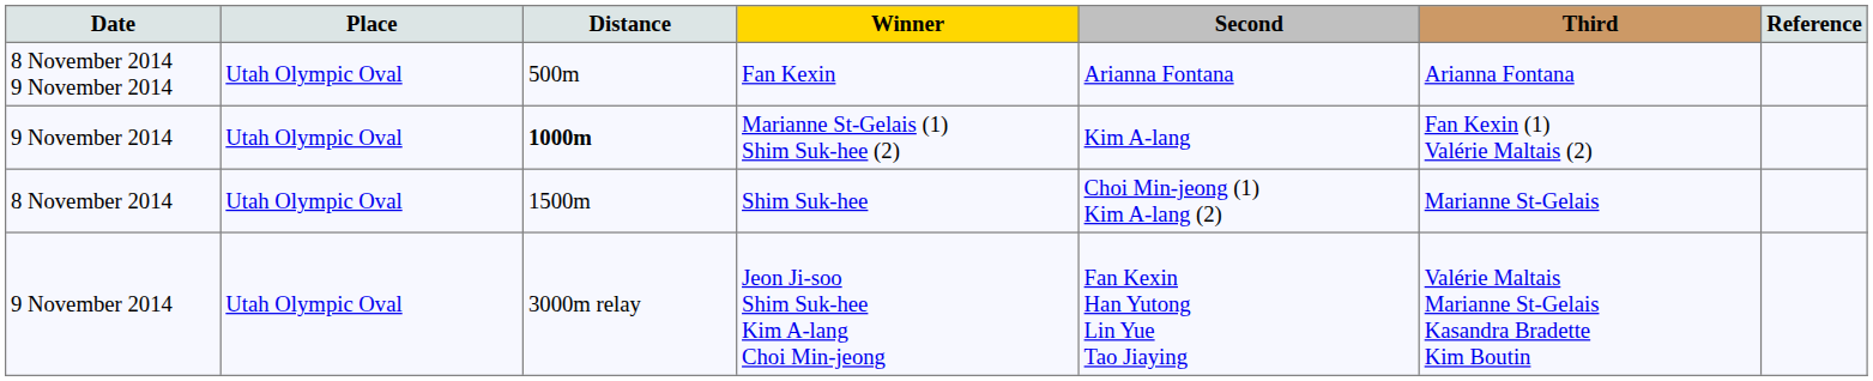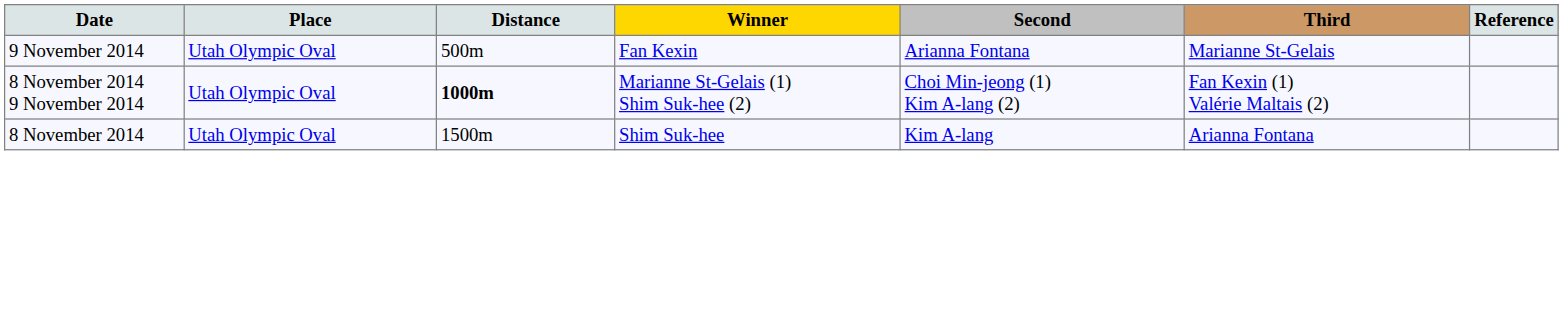 <table bgcolor="#f7f8ff" cellpadding="3" cellspacing="0" border="1" style="font-size: 95%; border: gray solid 1px; border-collapse: collapse;">
 <tr bgcolor="#CCCCCC">
 <td align="center" bgcolor="#DCE5E5" width="150"><strong>Date</strong></td>
 <td align="center" bgcolor="#DCE5E5" width="220"><strong>Place</strong></td>
 <td align="center" bgcolor="#DCE5E5" width="150"><strong>Distance</strong></td>
 <td align="center" bgcolor="gold" width="250"><strong>Winner</strong></td>
 <td align="center" bgcolor="silver" width="250"><strong>Second</strong></td>
 <td align="center" bgcolor="CC9966" width="250"><strong>Third</strong></td>
 <td align="center" bgcolor="#DCE5E5" width="30"><strong>Reference</strong></td>
 </tr>
 <tr align="left">
-<td>8 November 2014<br>9 November 2014</td>
+<td>9 November 2014</td>
 <td><a href='#'>Utah Olympic Oval</a></td>
 <td>500m</td>
 <td> <a href='#'>Fan Kexin</a></td>
 <td> <a href='#'>Arianna Fontana</a></td>
-<td> <a href='#'>Arianna Fontana</a></td>
+<td> <a href='#'>Marianne St-Gelais</a></td>
 <td></td>
 </tr>
 <tr align="left">
-<td>9 November 2014</td>
+<td>8 November 2014<br>9 November 2014</td>
 <td><a href='#'>Utah Olympic Oval</a></td>
 <td><strong>1000m</strong></td>
 <td> <a href='#'>Marianne St-Gelais</a> (1)<br> <a href='#'>Shim Suk-hee</a> (2)</td>
-<td> <a href='#'>Kim A-lang</a></td>
+<td> <a href='#'>Choi Min-jeong</a> (1)<br> <a href='#'>Kim A-lang</a> (2)</td>
 <td> <a href='#'>Fan Kexin</a> (1)<br> <a href='#'>Valérie Maltais</a> (2)</td>
 <td></td>
 </tr>
 <tr align="left">
 <td>8 November 2014</td>
 <td><a href='#'>Utah Olympic Oval</a></td>
 <td>1500m</td>
 <td> <a href='#'>Shim Suk-hee</a></td>
-<td> <a href='#'>Choi Min-jeong</a> (1)<br> <a href='#'>Kim A-lang</a> (2)</td>
-<td> <a href='#'>Marianne St-Gelais</a></td>
-<td></td>
-</tr>
-<tr align="left">
-<td>9 November 2014</td>
-<td><a href='#'>Utah Olympic Oval</a></td>
-<td>3000m relay</td>
-<td><br><a href='#'>Jeon Ji-soo</a><br><a href='#'>Shim Suk-hee</a><br><a href='#'>Kim A-lang</a><br><a href='#'>Choi Min-jeong</a></td>
-<td><br><a href='#'>Fan Kexin</a><br><a href='#'>Han Yutong</a><br><a href='#'>Lin Yue</a><br><a href='#'>Tao Jiaying</a></td>
-<td><br><a href='#'>Valérie Maltais</a><br><a href='#'>Marianne St-Gelais</a><br><a href='#'>Kasandra Bradette</a><br><a href='#'>Kim Boutin</a></td>
+<td> <a href='#'>Kim A-lang</a></td>
+<td> <a href='#'>Arianna Fontana</a></td>
 <td></td>
 </tr>
 </table>
